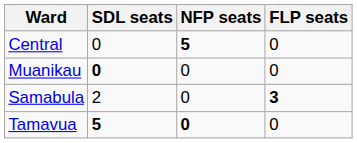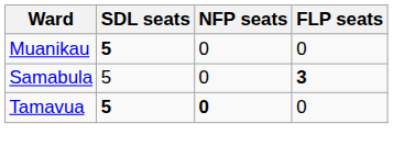 <table class="wikitable">
 <tr>
 <th>Ward</th>
 <th>SDL seats</th>
 <th>NFP seats</th>
 <th>FLP seats</th>
 </tr>
 <tr>
-<td><a href='#'>Central</a></td>
-<td>0</td>
+<td><a href='#'>Muanikau</a></td>
 <td><strong>5</strong></td>
-<td>0</td>
-</tr>
-<tr>
-<td><a href='#'>Muanikau</a></td>
-<td><strong>0</strong></td>
 <td>0</td>
 <td>0</td>
 </tr>
 <tr>
 <td><a href='#'>Samabula</a></td>
-<td>2</td>
+<td>5</td>
 <td>0</td>
 <td><strong>3</strong></td>
 </tr>
 <tr>
 <td><a href='#'>Tamavua</a></td>
 <td><strong>5</strong></td>
 <td><strong>0</strong></td>
 <td>0</td>
 </tr>
 </table>
